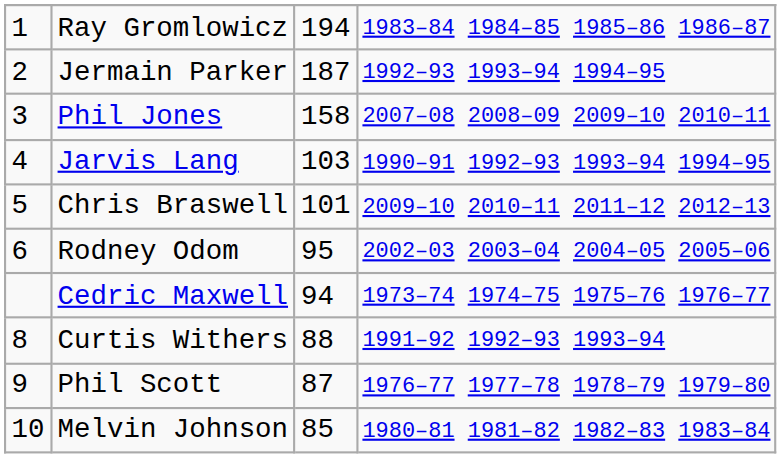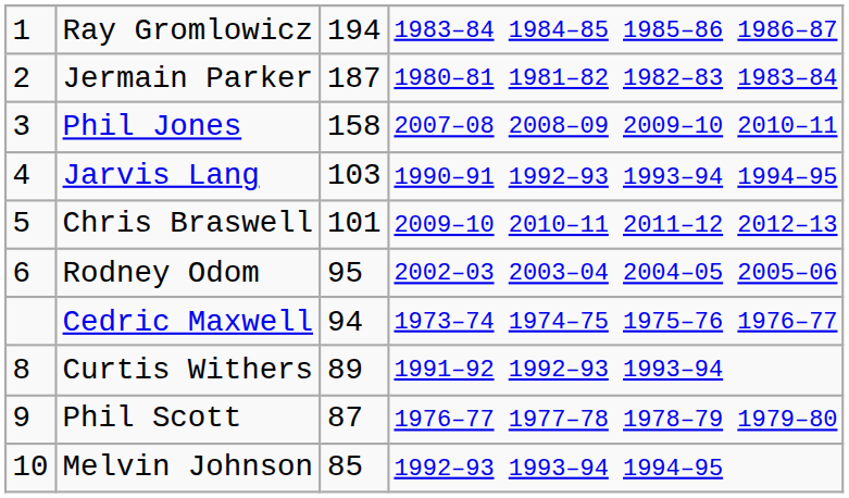 <table class="wikitable">
 <tr>
 </tr>
 <tr>
 <td>1</td>
 <td>Ray Gromlowicz</td>
 <td>194</td>
 <td style="font-size:80%;"><a href='#'>1983–84</a> <a href='#'>1984–85</a> <a href='#'>1985–86</a> <a href='#'>1986–87</a></td>
 </tr>
 <tr>
 <td>2</td>
 <td>Jermain Parker</td>
 <td>187</td>
-<td style="font-size:80%;"><a href='#'>1992–93</a> <a href='#'>1993–94</a> <a href='#'>1994–95</a></td>
+<td style="font-size:80%;"><a href='#'>1980–81</a> <a href='#'>1981–82</a> <a href='#'>1982–83</a> <a href='#'>1983–84</a></td>
 </tr>
 <tr>
 <td>3</td>
 <td><a href='#'>Phil Jones</a></td>
 <td>158</td>
 <td style="font-size:80%;"><a href='#'>2007–08</a> <a href='#'>2008–09</a> <a href='#'>2009–10</a> <a href='#'>2010–11</a></td>
 </tr>
 <tr>
 <td>4</td>
 <td><a href='#'>Jarvis Lang</a></td>
 <td>103</td>
 <td style="font-size:80%;"><a href='#'>1990–91</a> <a href='#'>1992–93</a> <a href='#'>1993–94</a> <a href='#'>1994–95</a></td>
 </tr>
 <tr>
 <td>5</td>
 <td>Chris Braswell</td>
 <td>101</td>
 <td style="font-size:80%;"><a href='#'>2009–10</a> <a href='#'>2010–11</a> <a href='#'>2011–12</a> <a href='#'>2012–13</a></td>
 </tr>
 <tr>
 <td>6</td>
 <td>Rodney Odom</td>
 <td>95</td>
 <td style="font-size:80%;"><a href='#'>2002–03</a> <a href='#'>2003–04</a> <a href='#'>2004–05</a> <a href='#'>2005–06</a></td>
 </tr>
 <tr>
 <td></td>
 <td><a href='#'>Cedric Maxwell</a></td>
 <td>94</td>
 <td style="font-size:80%;"><a href='#'>1973–74</a> <a href='#'>1974–75</a> <a href='#'>1975–76</a> <a href='#'>1976–77</a></td>
 </tr>
 <tr>
 <td>8</td>
 <td>Curtis Withers</td>
-<td>88</td>
+<td>89</td>
 <td style="font-size:80%;"><a href='#'>1991–92</a> <a href='#'>1992–93</a> <a href='#'>1993–94</a></td>
 </tr>
 <tr>
 <td>9</td>
 <td>Phil Scott</td>
 <td>87</td>
 <td style="font-size:80%;"><a href='#'>1976–77</a> <a href='#'>1977–78</a> <a href='#'>1978–79</a> <a href='#'>1979–80</a></td>
 </tr>
 <tr>
 <td>10</td>
 <td>Melvin Johnson</td>
 <td>85</td>
-<td style="font-size:80%;"><a href='#'>1980–81</a> <a href='#'>1981–82</a> <a href='#'>1982–83</a> <a href='#'>1983–84</a></td>
+<td style="font-size:80%;"><a href='#'>1992–93</a> <a href='#'>1993–94</a> <a href='#'>1994–95</a></td>
 </tr>
 </table>
